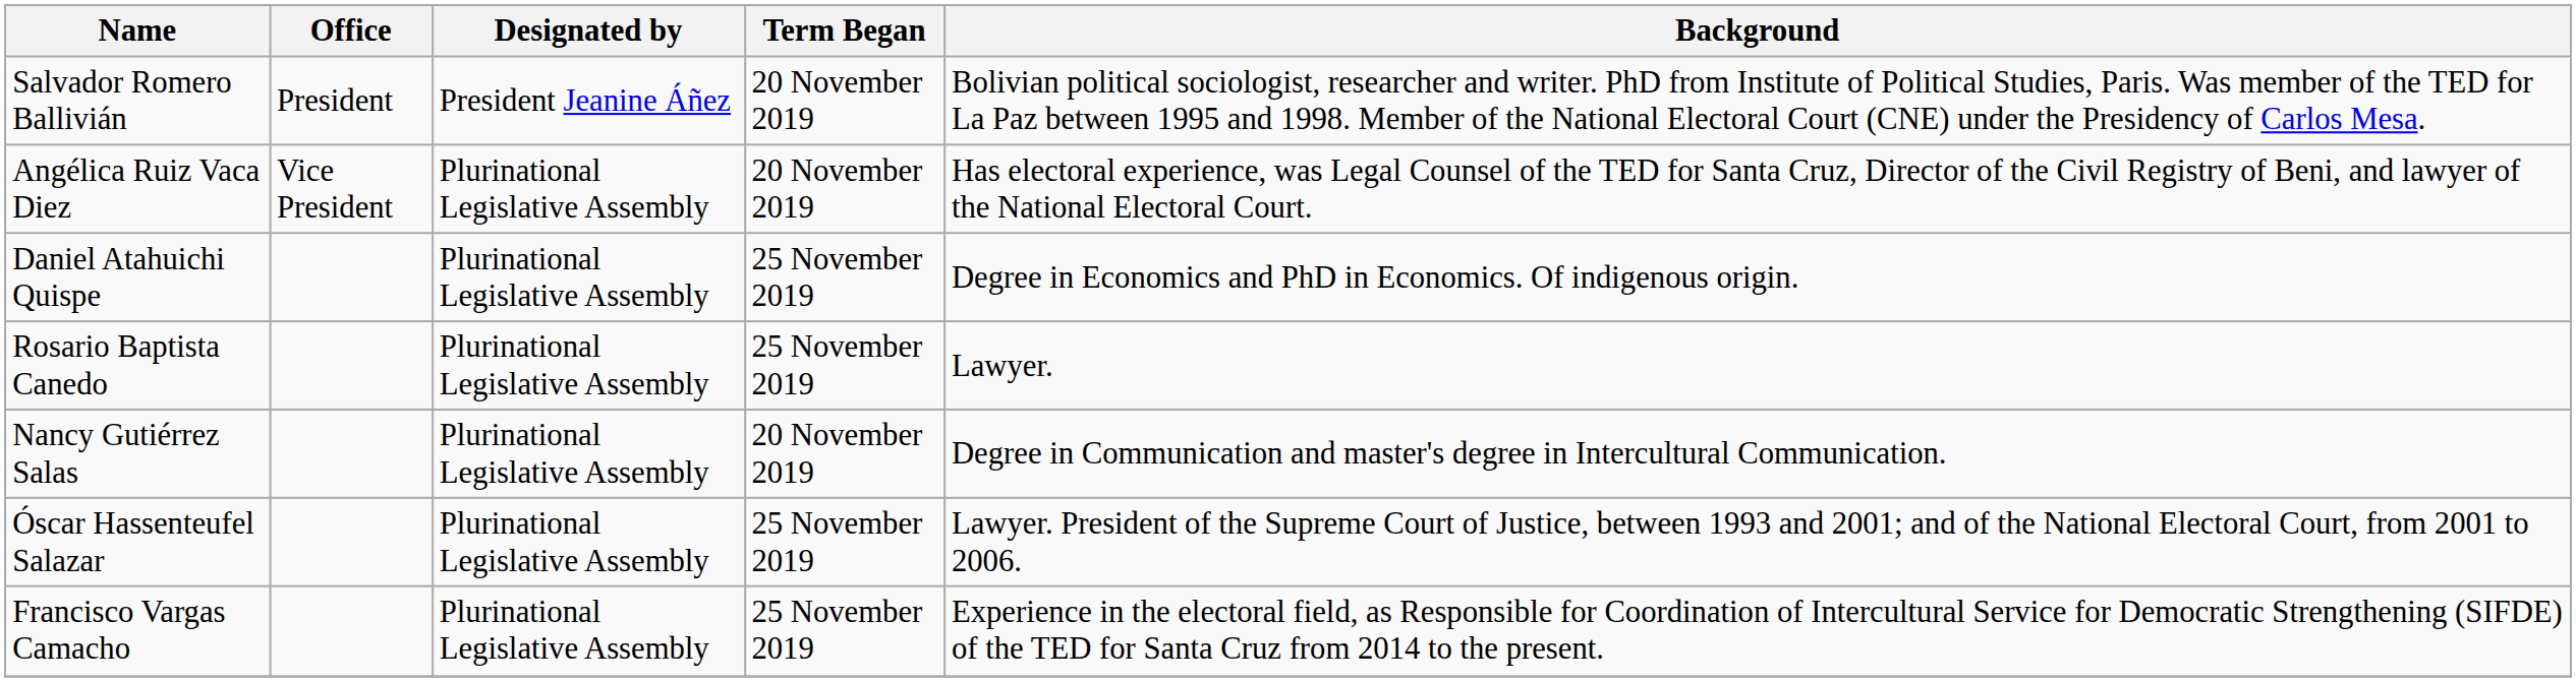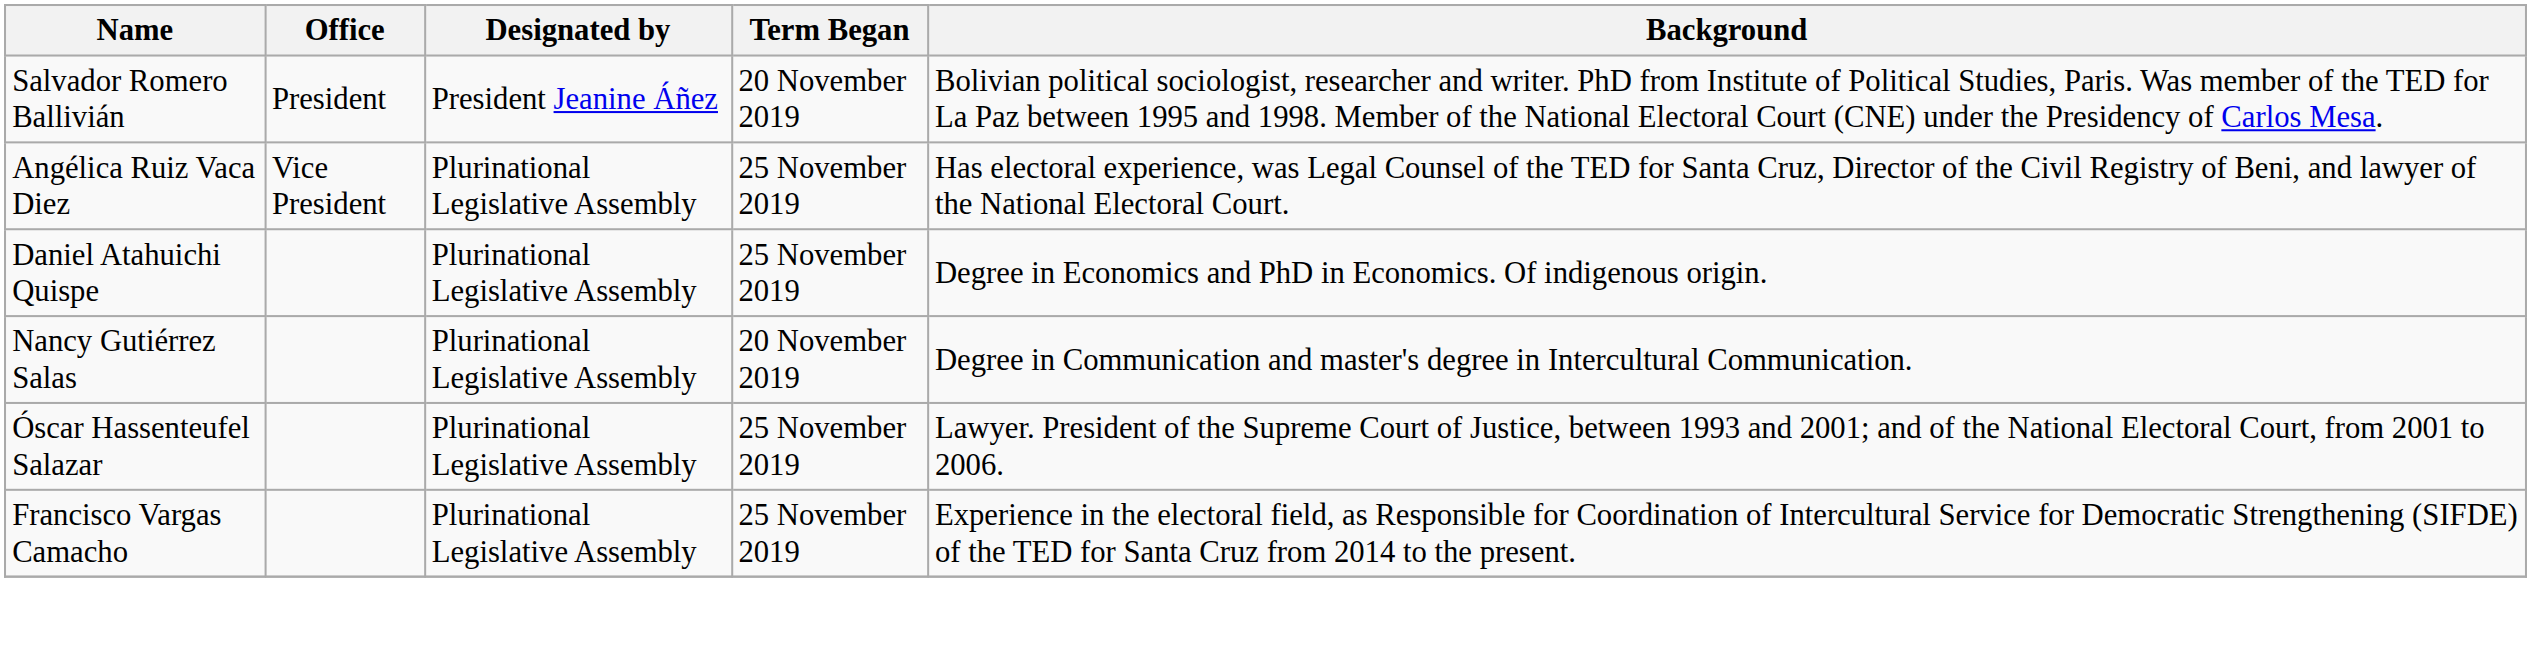 <table class="wikitable" style="font-size: 95%">
 <tr>
 <th>Name</th>
 <th>Office</th>
 <th>Designated by</th>
 <th>Term Began</th>
 <th>Background</th>
 </tr>
 <tr>
 <td>Salvador Romero Ballivián</td>
 <td>President</td>
 <td>President <a href='#'>Jeanine Áñez</a></td>
 <td>20 November 2019</td>
 <td>Bolivian political sociologist, researcher and writer. PhD from Institute of Political Studies, Paris. Was member of the TED for La Paz between 1995 and 1998. Member of the National Electoral Court (CNE) under the Presidency of <a href='#'>Carlos Mesa</a>.</td>
 </tr>
 <tr>
 <td>Angélica Ruiz Vaca Diez</td>
 <td>Vice President</td>
 <td>Plurinational Legislative Assembly</td>
-<td>20 November 2019</td>
+<td>25 November 2019</td>
 <td>Has electoral experience, was Legal Counsel of the TED for Santa Cruz, Director of the Civil Registry of Beni, and lawyer of the National Electoral Court.</td>
 </tr>
 <tr>
 <td>Daniel Atahuichi Quispe</td>
 <td></td>
 <td>Plurinational Legislative Assembly</td>
 <td>25 November 2019</td>
 <td>Degree in Economics and PhD in Economics. Of indigenous origin.</td>
-</tr>
-<tr>
-<td>Rosario Baptista Canedo</td>
-<td></td>
-<td>Plurinational Legislative Assembly</td>
-<td>25 November 2019</td>
-<td>Lawyer.</td>
 </tr>
 <tr>
 <td>Nancy Gutiérrez Salas</td>
 <td></td>
 <td>Plurinational Legislative Assembly</td>
 <td>20 November 2019</td>
 <td>Degree in Communication and master's degree in Intercultural Communication.</td>
 </tr>
 <tr>
 <td>Óscar Hassenteufel Salazar</td>
 <td></td>
 <td>Plurinational Legislative Assembly</td>
 <td>25 November 2019</td>
 <td>Lawyer. President of the Supreme Court of Justice, between 1993 and 2001; and of the National Electoral Court, from 2001 to 2006.</td>
 </tr>
 <tr>
 <td>Francisco Vargas Camacho</td>
 <td></td>
 <td>Plurinational Legislative Assembly</td>
 <td>25 November 2019</td>
 <td>Experience in the electoral field, as Responsible for Coordination of Intercultural Service for Democratic Strengthening (SIFDE) of the TED for Santa Cruz from 2014 to the present.</td>
 </tr>
 <tr>
 </tr>
 </table>
